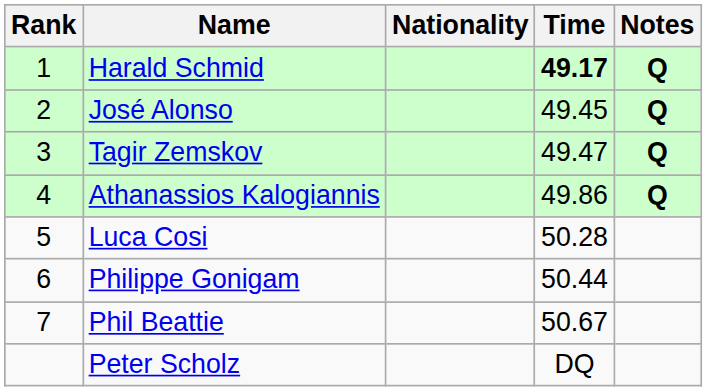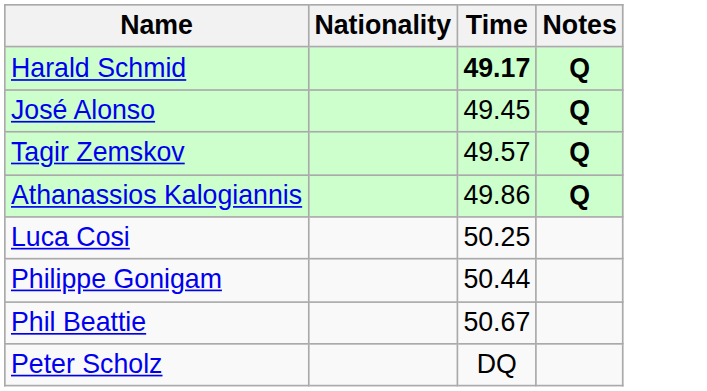 <table class="wikitable sortable" style="text-align:center">
 <tr>
-<th>Rank</th>
 <th>Name</th>
 <th>Nationality</th>
 <th>Time</th>
 <th>Notes</th>
 </tr>
 <tr bgcolor=ccffcc>
-<td>1</td>
 <td align=left><a href='#'>Harald Schmid</a></td>
 <td align=left></td>
 <td><strong>49.17</strong></td>
 <td><strong>Q</strong></td>
 </tr>
 <tr bgcolor=ccffcc>
-<td>2</td>
 <td align=left><a href='#'>José Alonso</a></td>
 <td align=left></td>
 <td>49.45</td>
 <td><strong>Q</strong></td>
 </tr>
 <tr bgcolor=ccffcc>
-<td>3</td>
 <td align=left><a href='#'>Tagir Zemskov</a></td>
 <td align=left></td>
-<td>49.47</td>
+<td>49.57</td>
 <td><strong>Q</strong></td>
 </tr>
 <tr bgcolor=ccffcc>
-<td>4</td>
 <td align=left><a href='#'>Athanassios Kalogiannis</a></td>
 <td align=left></td>
 <td>49.86</td>
 <td><strong>Q</strong></td>
 </tr>
 <tr>
-<td>5</td>
 <td align=left><a href='#'>Luca Cosi</a></td>
 <td align=left></td>
-<td>50.28</td>
+<td>50.25</td>
 <td></td>
 </tr>
 <tr>
-<td>6</td>
 <td align=left><a href='#'>Philippe Gonigam</a></td>
 <td align=left></td>
 <td>50.44</td>
 <td></td>
 </tr>
 <tr>
-<td>7</td>
 <td align=left><a href='#'>Phil Beattie</a></td>
 <td align=left></td>
 <td>50.67</td>
 <td></td>
 </tr>
 <tr>
-<td></td>
 <td align=left><a href='#'>Peter Scholz</a></td>
 <td align=left></td>
 <td>DQ</td>
 <td></td>
 </tr>
 </table>
